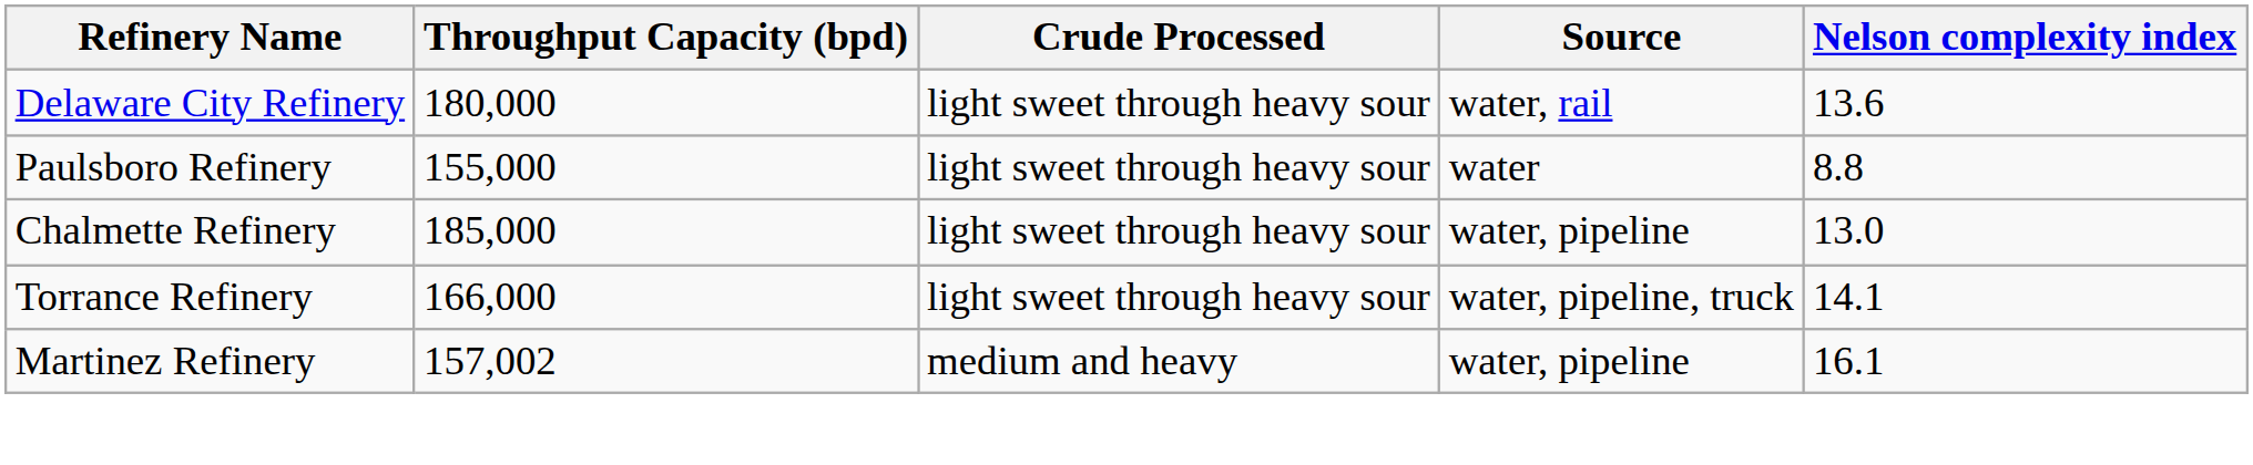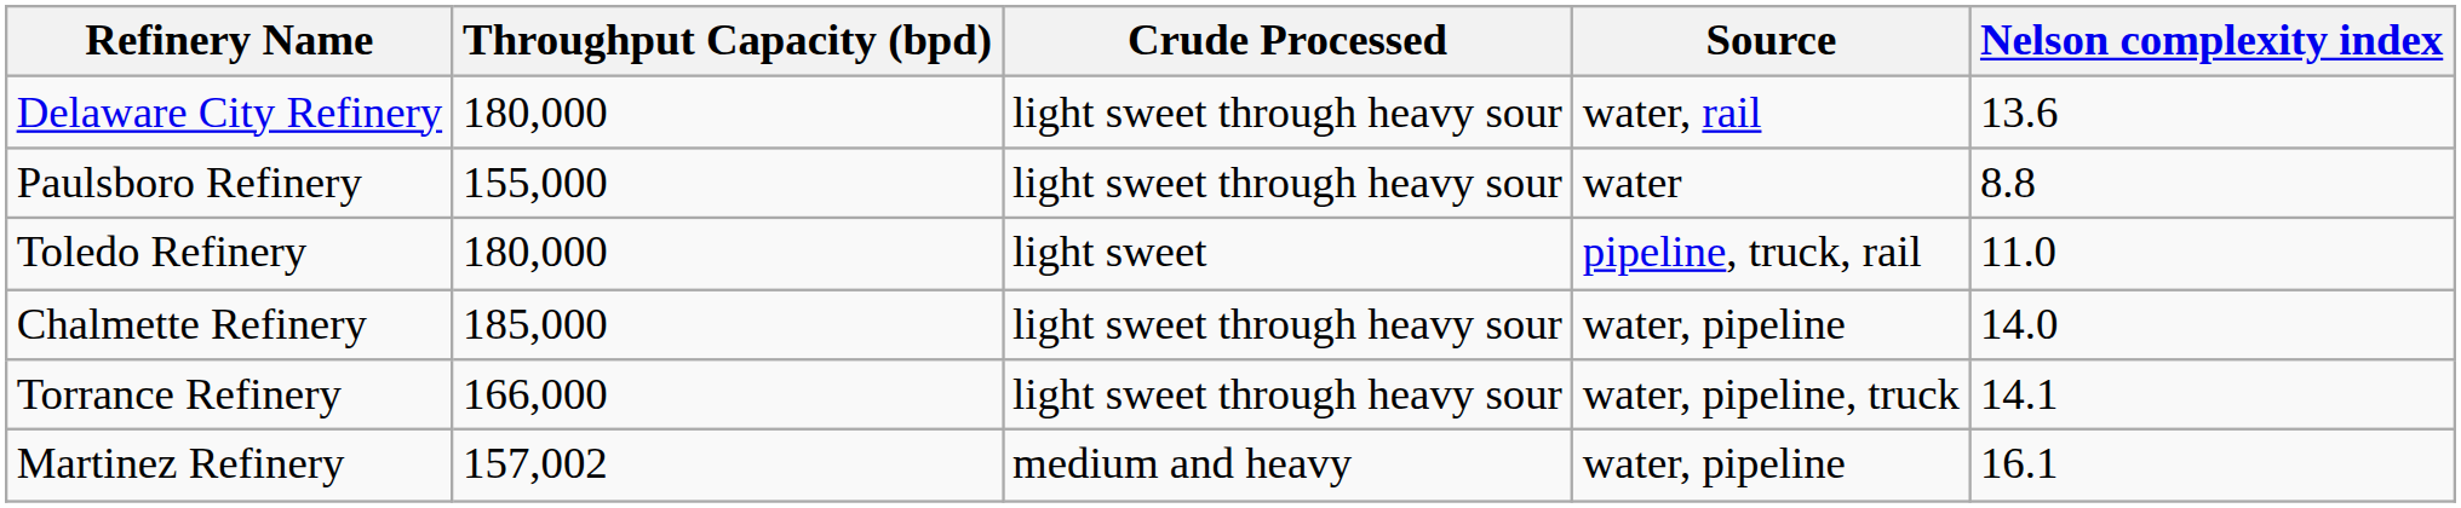 <table class="wikitable">
 <tr>
 <th>Refinery Name</th>
 <th>Throughput Capacity (bpd)</th>
 <th>Crude Processed</th>
 <th>Source</th>
 <th><a href='#'>Nelson complexity index</a></th>
 </tr>
 <tr>
 <td><a href='#'>Delaware City Refinery</a></td>
 <td>180,000</td>
 <td>light sweet through heavy sour</td>
 <td>water, <a href='#'>rail</a></td>
 <td>13.6</td>
 </tr>
 <tr>
 <td>Paulsboro Refinery</td>
 <td>155,000</td>
 <td>light sweet through heavy sour</td>
 <td>water</td>
 <td>8.8</td>
 </tr>
 <tr>
+<td>Toledo Refinery</td>
+<td>180,000</td>
+<td>light sweet</td>
+<td><a href='#'>pipeline</a>, truck, rail</td>
+<td>11.0</td>
+</tr>
+<tr>
 <td>Chalmette Refinery</td>
 <td>185,000</td>
 <td>light sweet through heavy sour</td>
 <td>water, pipeline</td>
-<td>13.0</td>
+<td>14.0</td>
 </tr>
 <tr>
 <td>Torrance Refinery</td>
 <td>166,000</td>
 <td>light sweet through heavy sour</td>
 <td>water, pipeline, truck</td>
 <td>14.1</td>
 </tr>
 <tr>
 <td>Martinez Refinery</td>
 <td>157,002</td>
 <td>medium and heavy</td>
 <td>water, pipeline</td>
 <td>16.1</td>
 </tr>
 </table>
